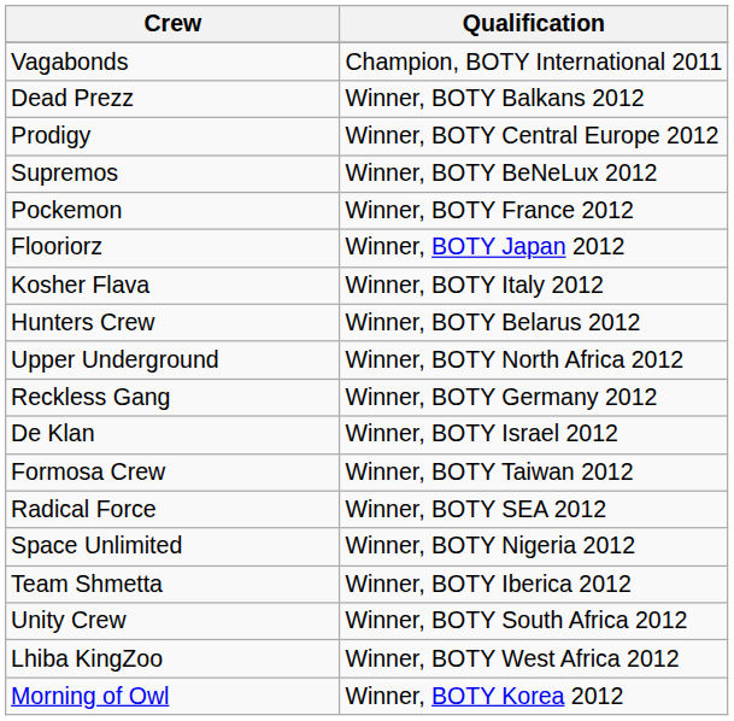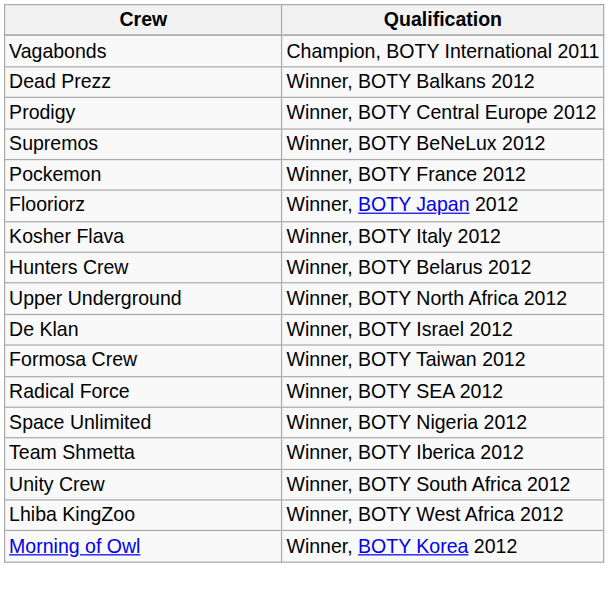 <table class="wikitable">
 <tr>
 <th width="220px">Crew</th>
 <th>Qualification</th>
 </tr>
 <tr>
 </tr>
 <tr>
 <td> Vagabonds</td>
 <td>Champion, BOTY International 2011</td>
 </tr>
 <tr>
 <td> Dead Prezz</td>
 <td>Winner, BOTY Balkans 2012</td>
 </tr>
 <tr>
 <td> Prodigy</td>
 <td>Winner, BOTY Central Europe 2012</td>
 </tr>
 <tr>
 <td> Supremos</td>
 <td>Winner, BOTY BeNeLux 2012</td>
 </tr>
 <tr>
 <td> Pockemon</td>
 <td>Winner, BOTY France 2012</td>
 </tr>
 <tr>
 <td> Flooriorz</td>
 <td>Winner, <a href='#'>BOTY Japan</a> 2012</td>
 </tr>
 <tr>
 <td> Kosher Flava</td>
 <td>Winner, BOTY Italy 2012</td>
 </tr>
 <tr>
 <td> Hunters Crew</td>
 <td>Winner, BOTY Belarus 2012</td>
 </tr>
 <tr>
 <td> Upper Underground</td>
 <td>Winner, BOTY North Africa 2012</td>
 </tr>
 <tr>
-<td> Reckless Gang</td>
-<td>Winner, BOTY Germany 2012</td>
-</tr>
-<tr>
 <td> De Klan</td>
 <td>Winner, BOTY Israel 2012</td>
 </tr>
 <tr>
 <td> Formosa Crew</td>
 <td>Winner, BOTY Taiwan 2012</td>
 </tr>
 <tr>
 <td> Radical Force</td>
 <td>Winner, BOTY SEA 2012</td>
 </tr>
 <tr>
 <td> Space Unlimited</td>
 <td>Winner, BOTY Nigeria 2012</td>
 </tr>
 <tr>
 <td> Team Shmetta</td>
 <td>Winner, BOTY Iberica 2012</td>
 </tr>
 <tr>
 <td> Unity Crew</td>
 <td>Winner, BOTY South Africa 2012</td>
 </tr>
 <tr>
 <td> Lhiba KingZoo</td>
 <td>Winner, BOTY West Africa 2012</td>
 </tr>
 <tr>
 <td> <a href='#'>Morning of Owl</a></td>
 <td>Winner, <a href='#'>BOTY Korea</a> 2012</td>
 </tr>
 </table>
